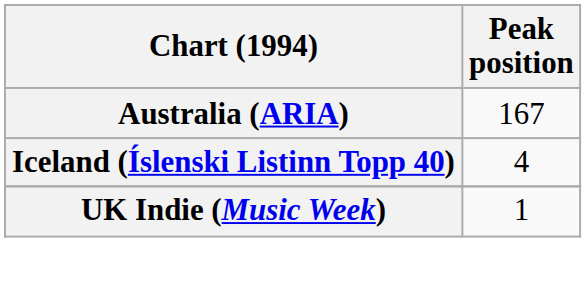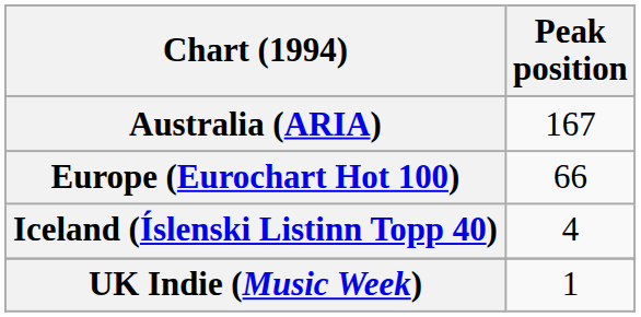 <table class="wikitable sortable plainrowheaders" style="text-align:center">
 <tr>
 <th>Chart (1994)</th>
 <th>Peak<br>position</th>
 </tr>
 <tr>
 <th scope="row">Australia (<a href='#'>ARIA</a>)</th>
 <td align="center">167</td>
+</tr>
+<tr>
+<th scope="row">Europe (<a href='#'>Eurochart Hot 100</a>)</th>
+<td>66</td>
 </tr>
 <tr>
 <th scope="row">Iceland (<a href='#'>Íslenski Listinn Topp 40</a>)</th>
 <td>4</td>
 </tr>
 <tr>
 </tr>
 <tr>
 </tr>
 <tr>
 <th scope="row">UK Indie (<em><a href='#'>Music Week</a></em>)</th>
 <td align=center>1</td>
 </tr>
 </table>
